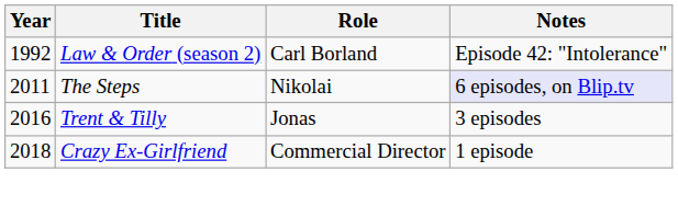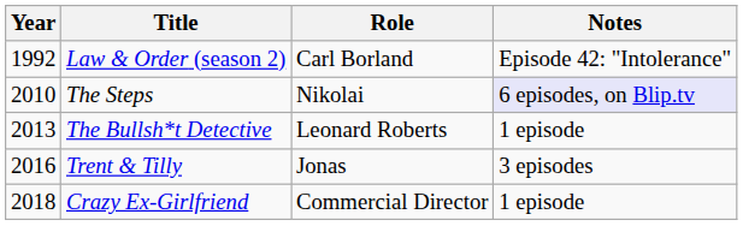 <table class="wikitable sortable">
 <tr>
 <th>Year</th>
 <th>Title</th>
 <th>Role</th>
 <th class=unsortable>Notes</th>
 </tr>
 <tr>
 <td>1992</td>
 <td><a href='#'><em>Law & Order</em> (season 2)</a></td>
 <td>Carl Borland</td>
 <td>Episode 42: "Intolerance"</td>
 </tr>
 <tr>
-<td>2011</td>
+<td>2010</td>
 <td><em>The Steps</em></td>
 <td>Nikolai</td>
 <td style="background: lavender;">6 episodes, on <a href='#'>Blip.tv</a></td>
+</tr>
+<tr>
+<td>2013</td>
+<td><em><a href='#'>The Bullsh*t Detective</a></em></td>
+<td>Leonard Roberts</td>
+<td>1 episode</td>
 </tr>
 <tr>
 <td>2016</td>
 <td><em><a href='#'>Trent & Tilly</a></em></td>
 <td>Jonas</td>
 <td>3 episodes</td>
 </tr>
 <tr>
 <td>2018</td>
 <td><em><a href='#'>Crazy Ex-Girlfriend</a></em></td>
 <td>Commercial Director</td>
 <td>1 episode</td>
 </tr>
 </table>
